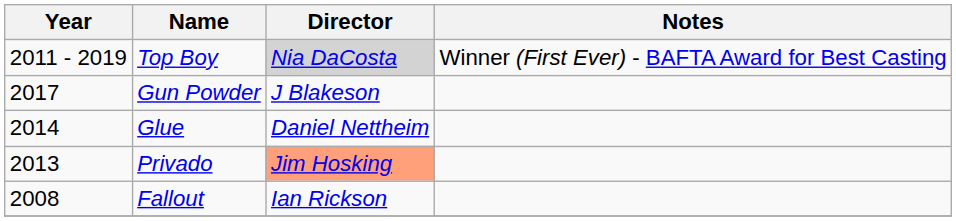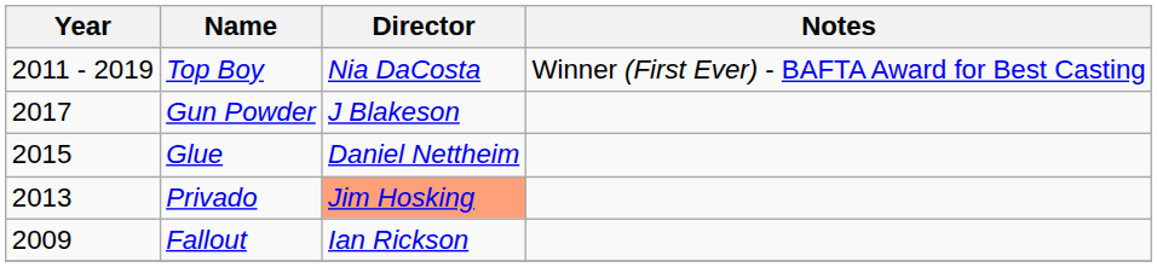 <table class="wikitable">
 <tr>
 <th>Year</th>
 <th>Name</th>
 <th>Director</th>
 <th>Notes</th>
 </tr>
 <tr>
 <td>2011 - 2019</td>
 <td><em><a href='#'>Top Boy</a></em></td>
-<td style="background: lightgrey;"><em><a href='#'>Nia DaCosta</a></em></td>
+<td><em><a href='#'>Nia DaCosta</a></em></td>
 <td>Winner <em>(First Ever)</em> - <a href='#'>BAFTA Award for Best Casting</a></td>
 </tr>
 <tr>
 <td>2017</td>
 <td><em><a href='#'>Gun Powder</a></em></td>
 <td><em><a href='#'>J Blakeson</a></em></td>
 <td></td>
 </tr>
 <tr>
-<td>2014</td>
+<td>2015</td>
 <td><em><a href='#'>Glue</a></em></td>
 <td><em><a href='#'>Daniel Nettheim</a></em></td>
 <td></td>
 </tr>
 <tr>
 <td>2013</td>
 <td><em><a href='#'>Privado</a></em></td>
 <td style="background: lightsalmon;"><em><a href='#'>Jim Hosking</a></em></td>
 <td></td>
 </tr>
 <tr>
-<td>2008</td>
+<td>2009</td>
 <td><em><a href='#'>Fallout</a></em></td>
 <td><em><a href='#'>Ian Rickson</a></em></td>
 <td></td>
 </tr>
 <tr>
 </tr>
 </table>
